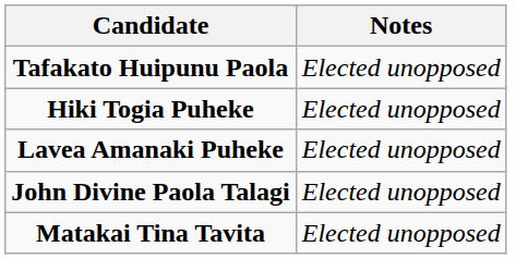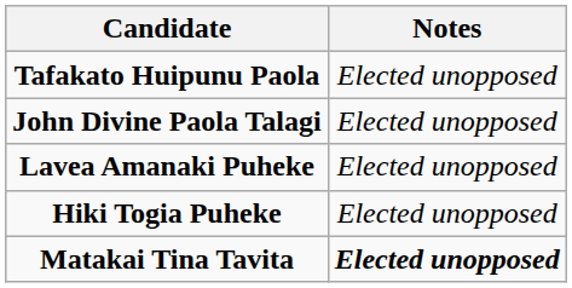 <table class="wikitable centre" style="text-align:center;">
 <tr>
 <th>Candidate</th>
 <th>Notes</th>
 </tr>
 <tr>
 <td><strong>Tafakato Huipunu Paola</strong></td>
 <td><em>Elected unopposed</em></td>
 </tr>
 <tr>
-<td><strong>Hiki Togia Puheke</strong></td>
+<td><strong>John Divine Paola Talagi</strong></td>
 <td><em>Elected unopposed</em></td>
 </tr>
 <tr>
 <td><strong>Lavea Amanaki Puheke</strong></td>
 <td><em>Elected unopposed</em></td>
 </tr>
 <tr>
-<td><strong>John Divine Paola Talagi</strong></td>
+<td><strong>Hiki Togia Puheke</strong></td>
 <td><em>Elected unopposed</em></td>
 </tr>
 <tr>
 <td><strong>Matakai Tina Tavita</strong></td>
-<td><em>Elected unopposed</em></td>
+<td><strong><em>Elected unopposed</em></strong></td>
 </tr>
 </table>
